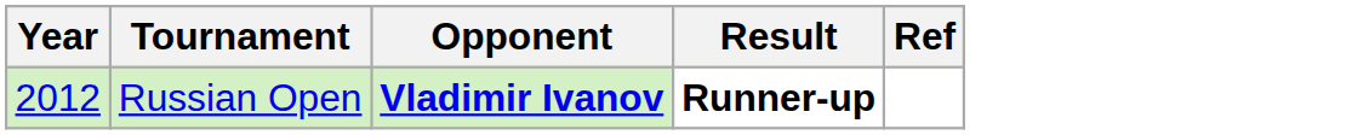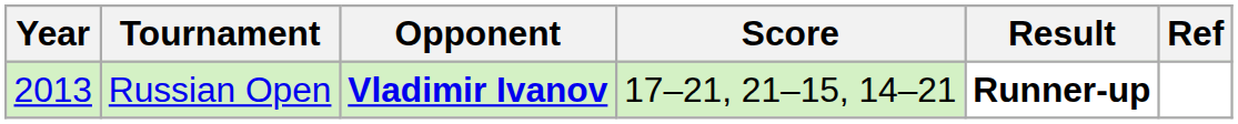 <table class="sortable wikitable" style="font-size: 90%;">
 <tr>
 <th>Year</th>
 <th>Tournament</th>
 <th>Opponent</th>
+<th>Score</th>
 <th>Result</th>
 <th>Ref</th>
 </tr>
 <tr style="background:#D4F1C5">
-<td align="center"><a href='#'>2012</a></td>
+<td align="center"><a href='#'>2013</a></td>
 <td align="left"><a href='#'>Russian Open</a></td>
 <td align="left"><strong> <a href='#'>Vladimir Ivanov</a></strong></td>
+<td align="left">17–21, 21–15, 14–21</td>
 <td style="text-align:left; background:white"> <strong>Runner-up</strong></td>
 <td style="text-align:center; background:white"></td>
 </tr>
 </table>
